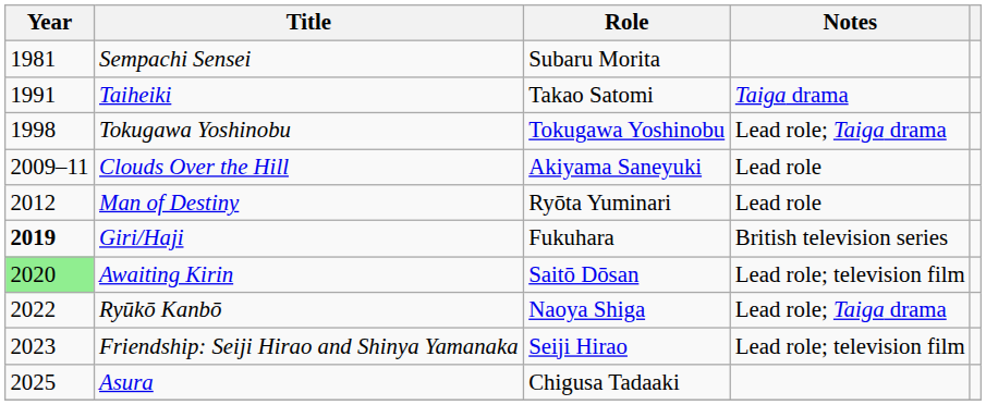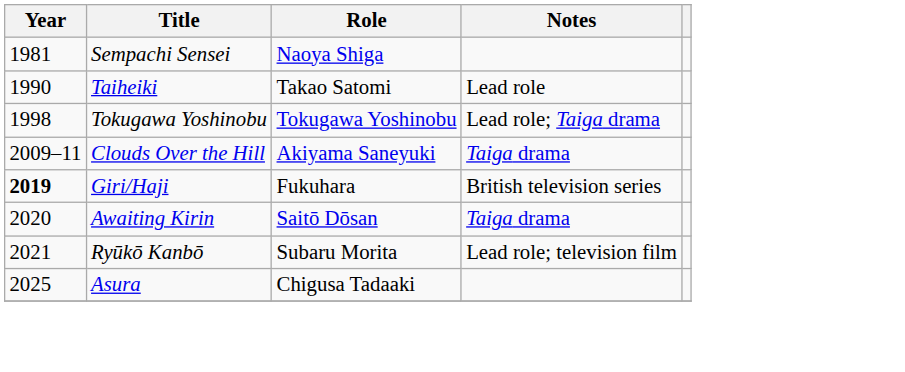 <table class="wikitable sortable">
 <tr>
 <th>Year</th>
 <th>Title</th>
 <th>Role</th>
 <th class="unsortable">Notes</th>
 <th class="unsortable"></th>
 </tr>
 <tr>
 <td>1981</td>
 <td><em>Sempachi Sensei</em></td>
-<td>Subaru Morita</td>
+<td><a href='#'>Naoya Shiga</a></td>
 <td></td>
 <td></td>
 </tr>
 <tr>
-<td>1991</td>
+<td>1990</td>
 <td><em><a href='#'>Taiheiki</a></em></td>
 <td>Takao Satomi</td>
-<td><a href='#'><em>Taiga</em> drama</a></td>
+<td>Lead role</td>
 <td></td>
 </tr>
 <tr>
 <td>1998</td>
 <td><em>Tokugawa Yoshinobu</em></td>
 <td><a href='#'>Tokugawa Yoshinobu</a></td>
 <td>Lead role; <a href='#'><em>Taiga</em> drama</a></td>
 <td></td>
 </tr>
 <tr>
 <td>2009–11</td>
 <td><em><a href='#'>Clouds Over the Hill</a></em></td>
 <td><a href='#'>Akiyama Saneyuki</a></td>
-<td>Lead role</td>
-<td></td>
-</tr>
-<tr>
-<td>2012</td>
-<td><em><a href='#'>Man of Destiny</a></em></td>
-<td>Ryōta Yuminari</td>
-<td>Lead role</td>
+<td><a href='#'><em>Taiga</em> drama</a></td>
 <td></td>
 </tr>
 <tr>
 <td><strong>2019</strong></td>
 <td><em><a href='#'>Giri/Haji</a></em></td>
 <td>Fukuhara</td>
 <td>British television series</td>
 <td></td>
 </tr>
 <tr>
-<td style="background: lightgreen;">2020</td>
+<td>2020</td>
 <td><em><a href='#'>Awaiting Kirin</a></em></td>
 <td><a href='#'>Saitō Dōsan</a></td>
-<td>Lead role; television film</td>
+<td><a href='#'><em>Taiga</em> drama</a></td>
 <td></td>
 </tr>
 <tr>
-<td>2022</td>
+<td>2021</td>
 <td><em>Ryūkō Kanbō</em></td>
-<td><a href='#'>Naoya Shiga</a></td>
-<td>Lead role; <a href='#'><em>Taiga</em> drama</a></td>
-<td></td>
-</tr>
-<tr>
-<td>2023</td>
-<td><em>Friendship: Seiji Hirao and Shinya Yamanaka</em></td>
-<td><a href='#'>Seiji Hirao</a></td>
+<td>Subaru Morita</td>
 <td>Lead role; television film</td>
 <td></td>
 </tr>
 <tr>
 <td>2025</td>
 <td><em><a href='#'>Asura</a></em></td>
 <td>Chigusa Tadaaki</td>
 <td></td>
 <td></td>
 </tr>
 <tr>
 </tr>
 </table>
